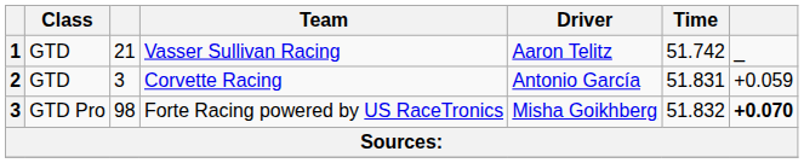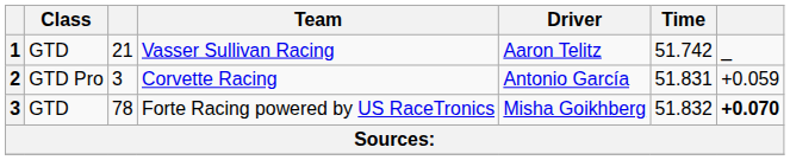 <table class="wikitable">
 <tr>
 <th scope="col"></th>
 <th scope="col">Class</th>
 <th scope="col"></th>
 <th scope="col">Team</th>
 <th scope="col">Driver</th>
 <th scope="col">Time</th>
 <th scope="col"></th>
 </tr>
 <tr>
 <th scope="row">1</th>
 <td>GTD</td>
 <td>21</td>
 <td><a href='#'>Vasser Sullivan Racing</a></td>
 <td><a href='#'>Aaron Telitz</a></td>
 <td>51.742</td>
 <td>_</td>
 </tr>
 <tr>
 <th scope="row">2</th>
-<td>GTD</td>
+<td>GTD Pro</td>
 <td>3</td>
 <td><a href='#'>Corvette Racing</a></td>
 <td><a href='#'>Antonio García</a></td>
 <td>51.831</td>
 <td>+0.059</td>
 </tr>
 <tr>
 <th scope="row">3</th>
-<td>GTD Pro</td>
-<td>98</td>
+<td>GTD</td>
+<td>78</td>
 <td>Forte Racing powered by <a href='#'>US RaceTronics</a></td>
 <td><a href='#'>Misha Goikhberg</a></td>
 <td>51.832</td>
 <td><strong>+0.070</strong></td>
 </tr>
 <tr>
 <th colspan="7">Sources:</th>
 </tr>
 <tr>
 </tr>
 </table>
